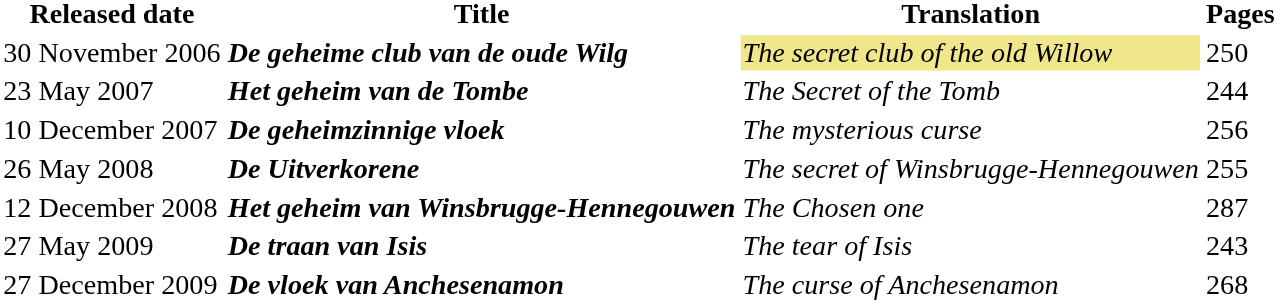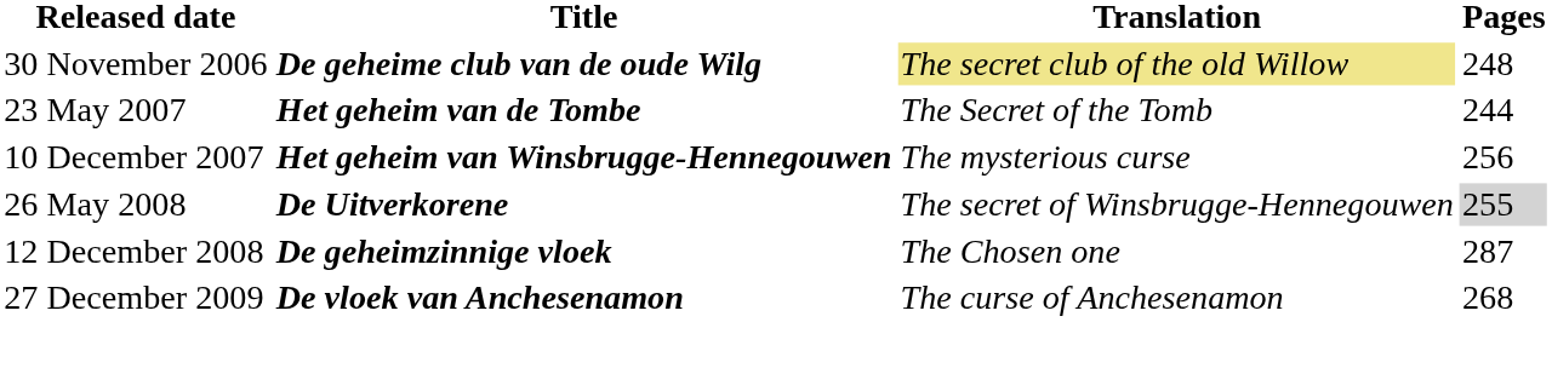 <table class="sortable">
 <tr>
 <th>Released date</th>
 <th>Title</th>
 <th>Translation</th>
 <th>Pages</th>
 </tr>
 <tr>
 <td>30 November 2006</td>
 <td><strong><em>De geheime club van de oude Wilg</em></strong></td>
 <td style="background: khaki;"><em>The secret club of the old Willow</em></td>
-<td>250</td>
+<td>248</td>
 </tr>
 <tr>
 <td>23 May 2007</td>
 <td><strong><em>Het geheim van de Tombe</em></strong></td>
 <td><em>The Secret of the Tomb</em></td>
 <td>244</td>
 </tr>
 <tr>
 <td>10 December 2007</td>
-<td><strong><em>De geheimzinnige vloek</em></strong></td>
+<td><strong><em>Het geheim van Winsbrugge-Hennegouwen</em></strong></td>
 <td><em>The mysterious curse</em></td>
 <td>256</td>
 </tr>
 <tr>
 <td>26 May 2008</td>
 <td><strong><em>De Uitverkorene</em></strong></td>
 <td><em>The secret of Winsbrugge-Hennegouwen</em></td>
-<td>255</td>
+<td style="background: lightgrey;">255</td>
 </tr>
 <tr>
 <td>12 December 2008</td>
-<td><strong><em>Het geheim van Winsbrugge-Hennegouwen</em></strong></td>
+<td><strong><em>De geheimzinnige vloek</em></strong></td>
 <td><em>The Chosen one</em></td>
 <td>287</td>
-</tr>
-<tr>
-<td>27 May 2009</td>
-<td><strong><em>De traan van Isis</em></strong></td>
-<td><em>The tear of Isis</em></td>
-<td>243</td>
 </tr>
 <tr>
 <td>27 December 2009</td>
 <td><strong><em>De vloek van Anchesenamon</em></strong></td>
 <td><em>The curse of Anchesenamon</em></td>
 <td>268</td>
 </tr>
 </table>
